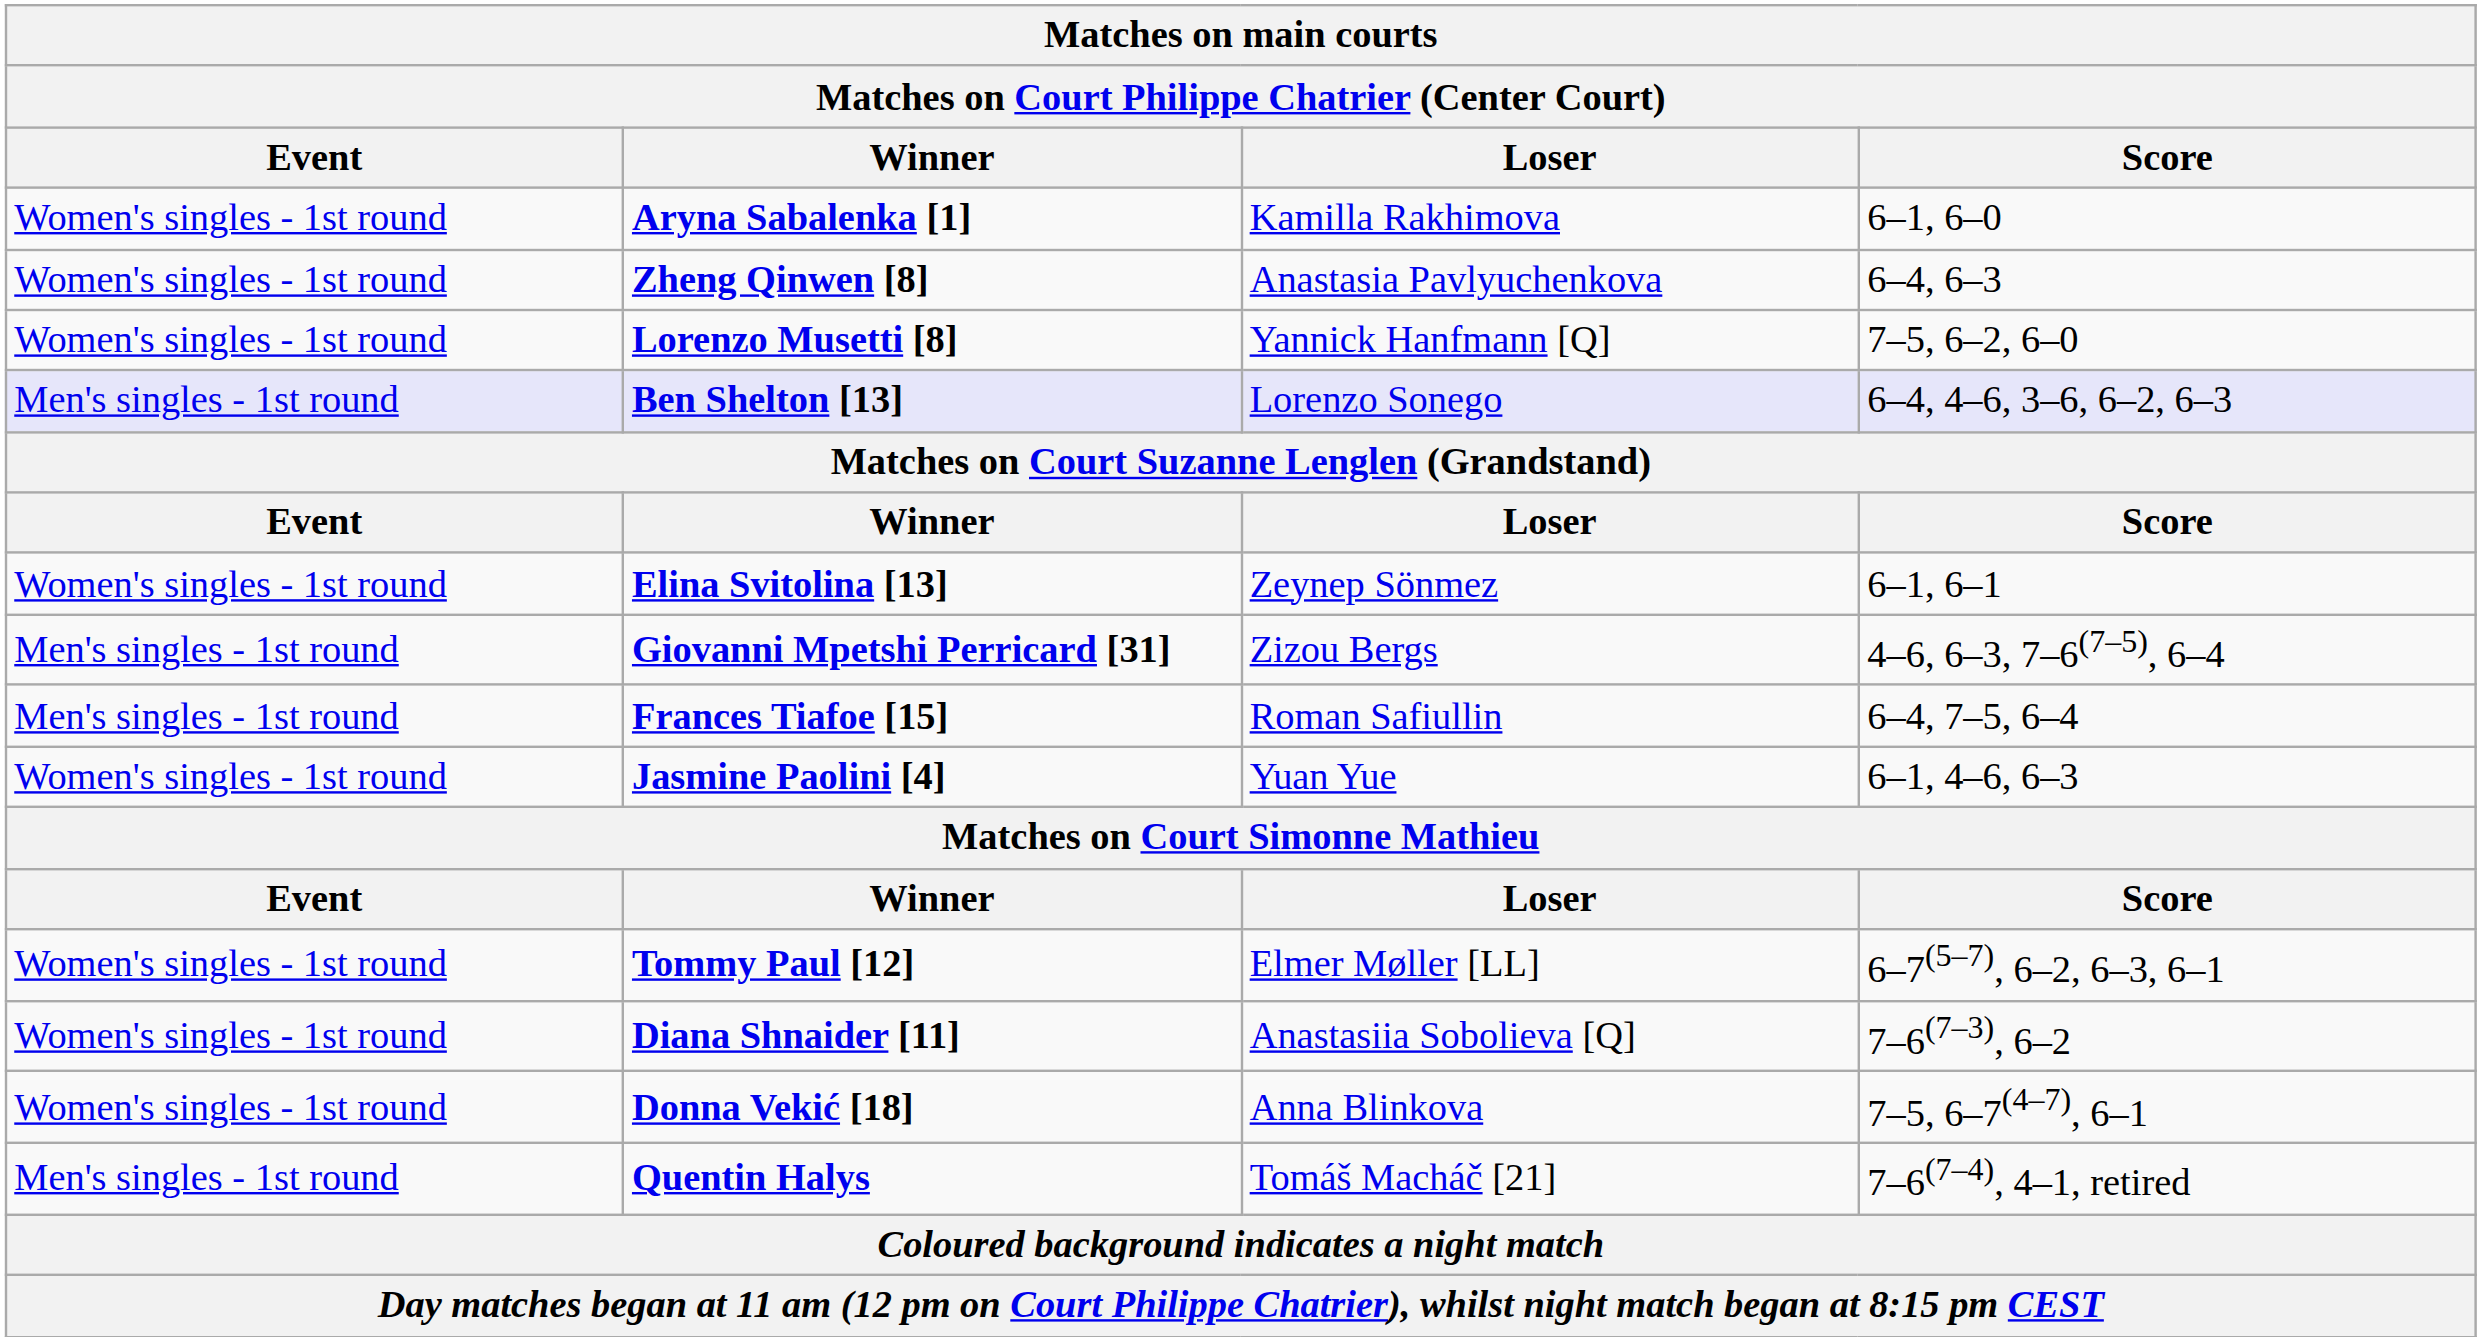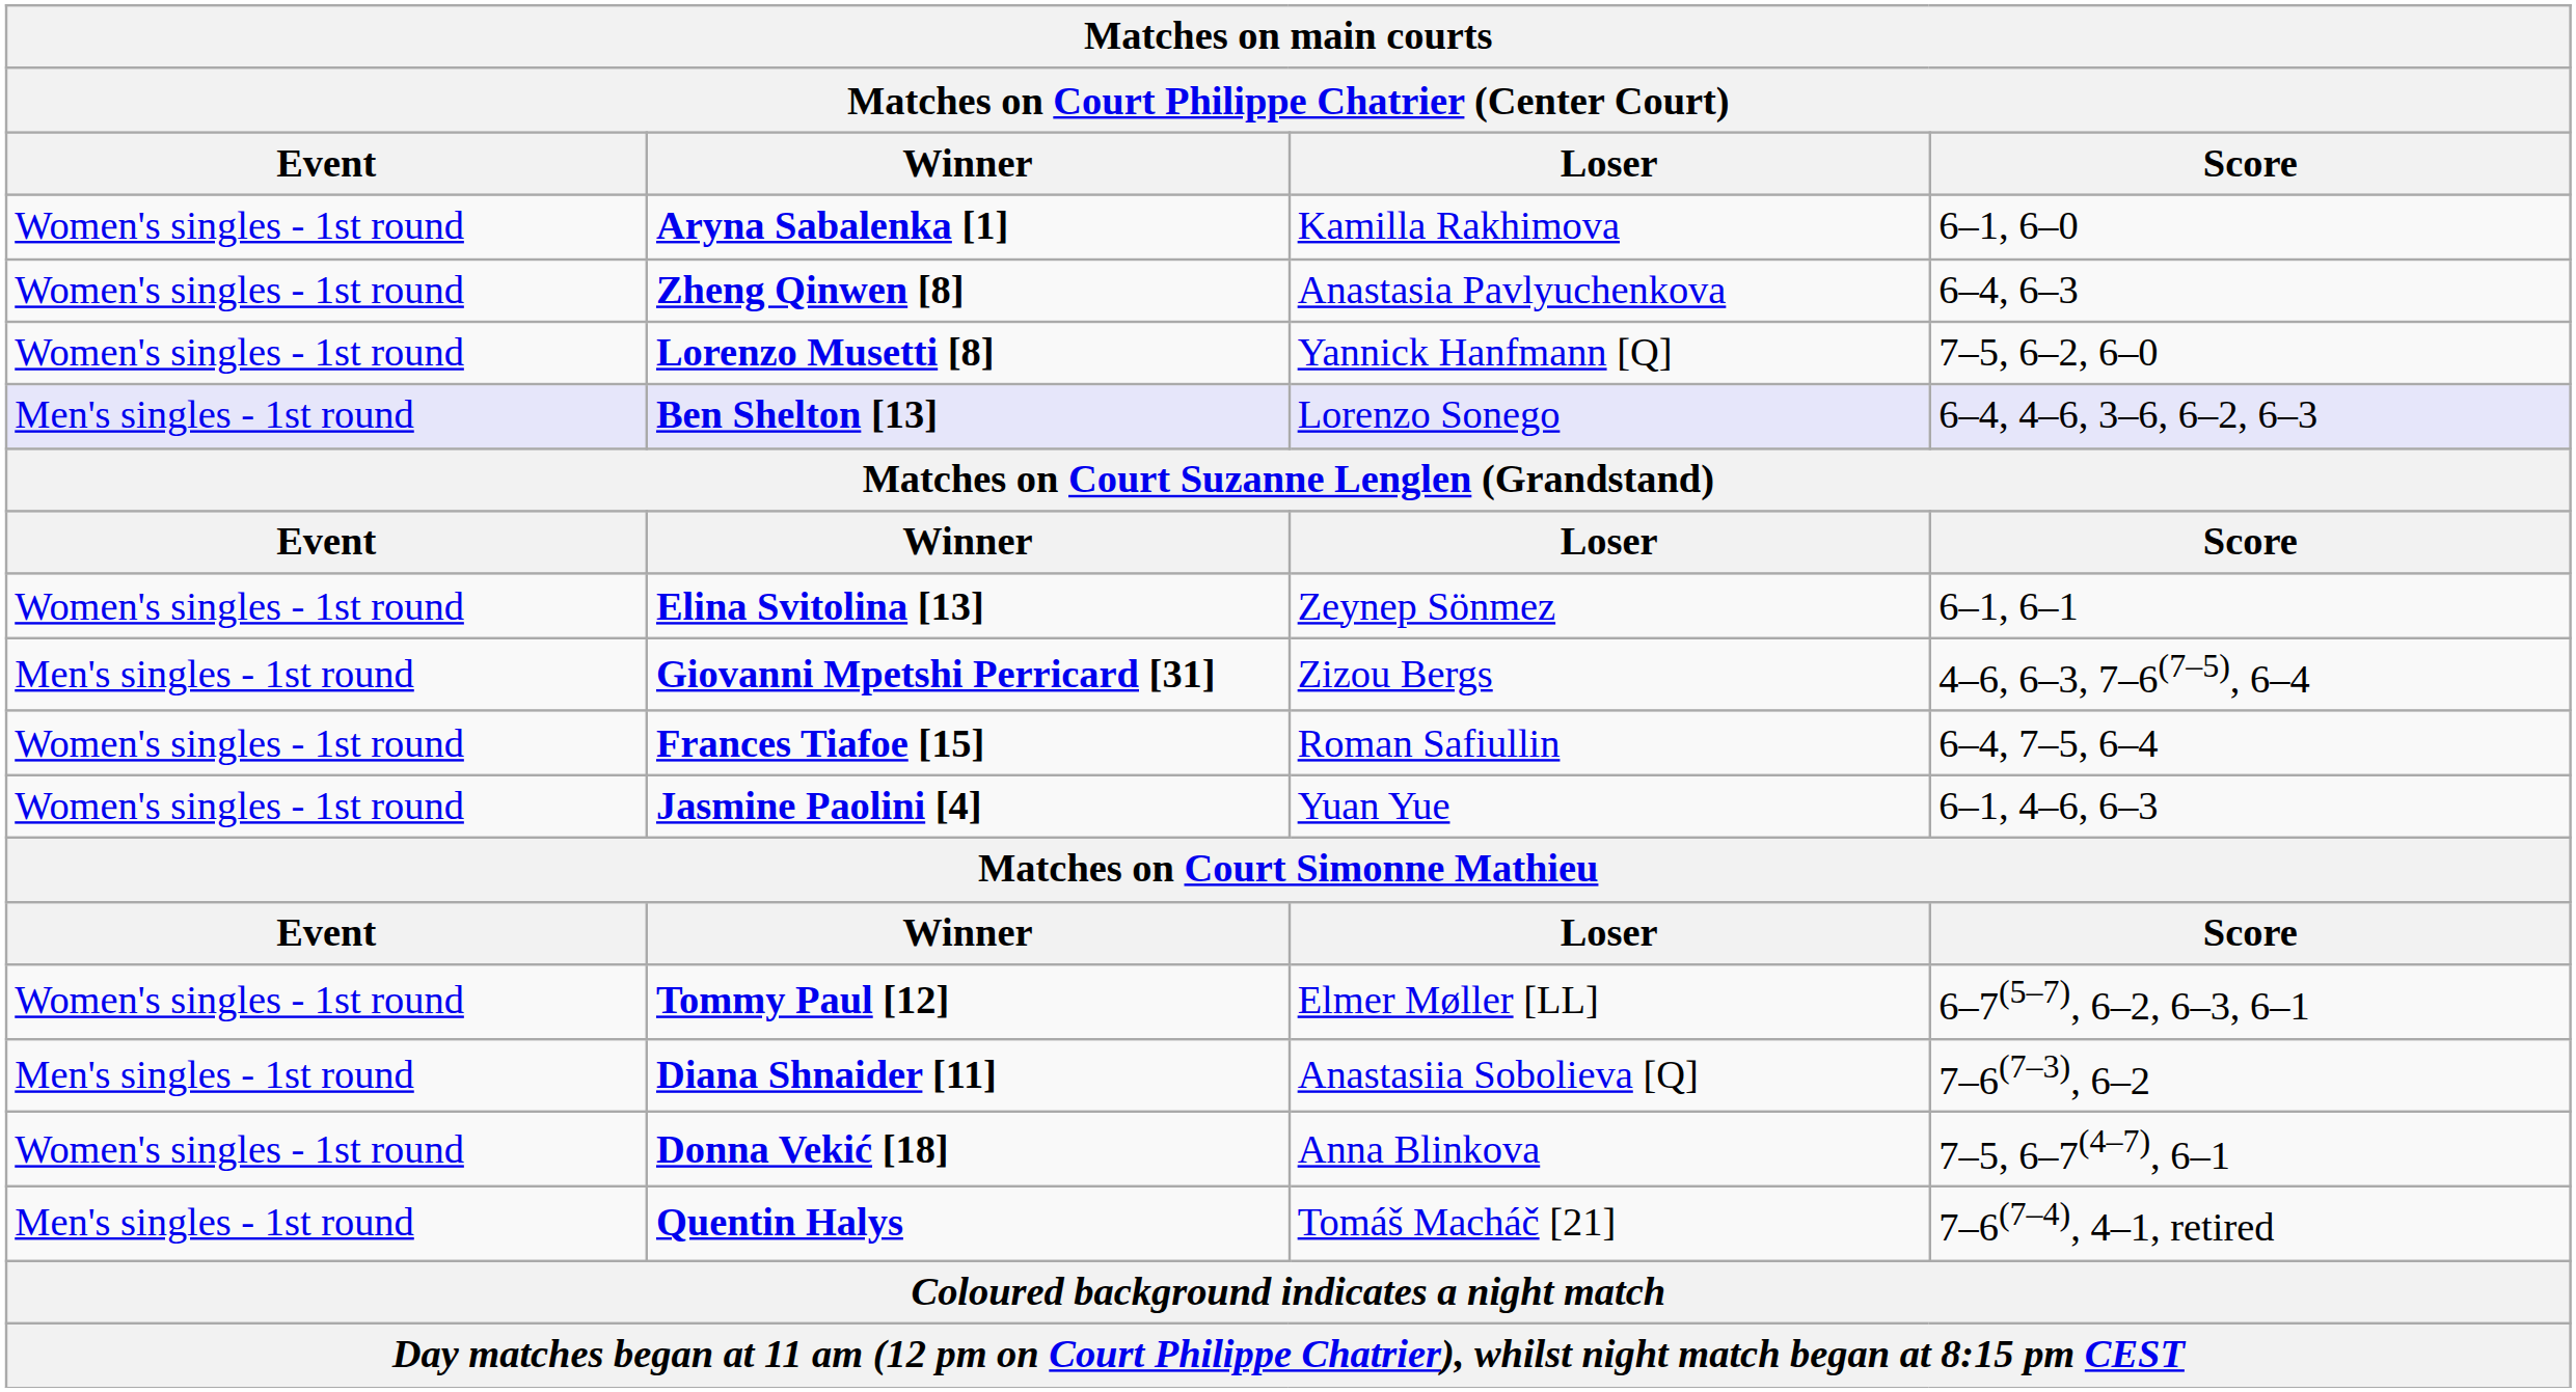 <table class="wikitable" style="margin:auto;">
 <tr>
 <th colspan=4 style=white-space:nowrap>Matches on main courts</th>
 </tr>
 <tr>
 <th colspan=4>Matches on <a href='#'>Court Philippe Chatrier</a> (Center Court)</th>
 </tr>
 <tr>
 <th width=250>Event</th>
 <th width=250>Winner</th>
 <th width=250>Loser</th>
 <th width=250>Score</th>
 </tr>
 <tr>
 <td><a href='#'>Women's singles - 1st round</a></td>
 <td><strong> <a href='#'>Aryna Sabalenka</a> [1]</strong></td>
 <td> <a href='#'>Kamilla Rakhimova</a></td>
 <td>6–1, 6–0</td>
 </tr>
 <tr>
 <td><a href='#'>Women's singles - 1st round</a></td>
 <td><strong> <a href='#'>Zheng Qinwen</a> [8]</strong></td>
 <td> <a href='#'>Anastasia Pavlyuchenkova</a></td>
 <td>6–4, 6–3</td>
 </tr>
 <tr>
 <td><a href='#'>Women's singles - 1st round</a></td>
 <td><strong> <a href='#'>Lorenzo Musetti</a> [8]</strong></td>
 <td> <a href='#'>Yannick Hanfmann</a> [Q]</td>
 <td>7–5, 6–2, 6–0</td>
 </tr>
 <tr style="background:lavender">
 <td><a href='#'>Men's singles - 1st round</a></td>
 <td><strong> <a href='#'>Ben Shelton</a> [13]</strong></td>
 <td> <a href='#'>Lorenzo Sonego</a></td>
 <td>6–4, 4–6, 3–6, 6–2, 6–3</td>
 </tr>
 <tr>
 <th colspan=4>Matches on <a href='#'>Court Suzanne Lenglen</a> (Grandstand)</th>
 </tr>
 <tr>
 <th width=250>Event</th>
 <th width=250>Winner</th>
 <th width=250>Loser</th>
 <th width=250>Score</th>
 </tr>
 <tr>
 <td><a href='#'>Women's singles - 1st round</a></td>
 <td><strong> <a href='#'>Elina Svitolina</a> [13]</strong></td>
 <td> <a href='#'>Zeynep Sönmez</a></td>
 <td>6–1, 6–1</td>
 </tr>
 <tr>
 <td><a href='#'>Men's singles - 1st round</a></td>
 <td><strong> <a href='#'>Giovanni Mpetshi Perricard</a> [31]</strong></td>
 <td> <a href='#'>Zizou Bergs</a></td>
 <td>4–6, 6–3, 7–6<sup>(7–5)</sup>, 6–4</td>
 </tr>
 <tr>
-<td><a href='#'>Men's singles - 1st round</a></td>
+<td><a href='#'>Women's singles - 1st round</a></td>
 <td><strong> <a href='#'>Frances Tiafoe</a> [15]</strong></td>
 <td> <a href='#'>Roman Safiullin</a></td>
 <td>6–4, 7–5, 6–4</td>
 </tr>
 <tr>
 <td><a href='#'>Women's singles - 1st round</a></td>
 <td><strong> <a href='#'>Jasmine Paolini</a> [4]</strong></td>
 <td> <a href='#'>Yuan Yue</a></td>
 <td>6–1, 4–6, 6–3</td>
 </tr>
 <tr>
 <th colspan=4>Matches on <a href='#'>Court Simonne Mathieu</a></th>
 </tr>
 <tr>
 <th width=250>Event</th>
 <th width=250>Winner</th>
 <th width=250>Loser</th>
 <th width=250>Score</th>
 </tr>
 <tr>
 <td><a href='#'>Women's singles - 1st round</a></td>
 <td><strong> <a href='#'>Tommy Paul</a> [12]</strong></td>
 <td> <a href='#'>Elmer Møller</a> [LL]</td>
 <td>6–7<sup>(5–7)</sup>, 6–2, 6–3, 6–1</td>
 </tr>
 <tr>
-<td><a href='#'>Women's singles - 1st round</a></td>
+<td><a href='#'>Men's singles - 1st round</a></td>
 <td><strong> <a href='#'>Diana Shnaider</a> [11]</strong></td>
 <td> <a href='#'>Anastasiia Sobolieva</a> [Q]</td>
 <td>7–6<sup>(7–3)</sup>, 6–2</td>
 </tr>
 <tr>
 <td><a href='#'>Women's singles - 1st round</a></td>
 <td><strong> <a href='#'>Donna Vekić</a> [18]</strong></td>
 <td> <a href='#'>Anna Blinkova</a></td>
 <td>7–5, 6–7<sup>(4–7)</sup>, 6–1</td>
 </tr>
 <tr>
 <td><a href='#'>Men's singles - 1st round</a></td>
 <td><strong> <a href='#'>Quentin Halys</a></strong></td>
 <td> <a href='#'>Tomáš Macháč</a> [21]</td>
 <td>7–6<sup>(7–4)</sup>, 4–1, retired</td>
 </tr>
 <tr>
 <th colspan=4><em>Coloured background indicates a night match</em></th>
 </tr>
 <tr>
 <th colspan=4><em>Day matches began at 11 am (12 pm on <a href='#'>Court Philippe Chatrier</a>), whilst night match began at 8:15 pm <a href='#'>CEST</a></em></th>
 </tr>
 </table>
